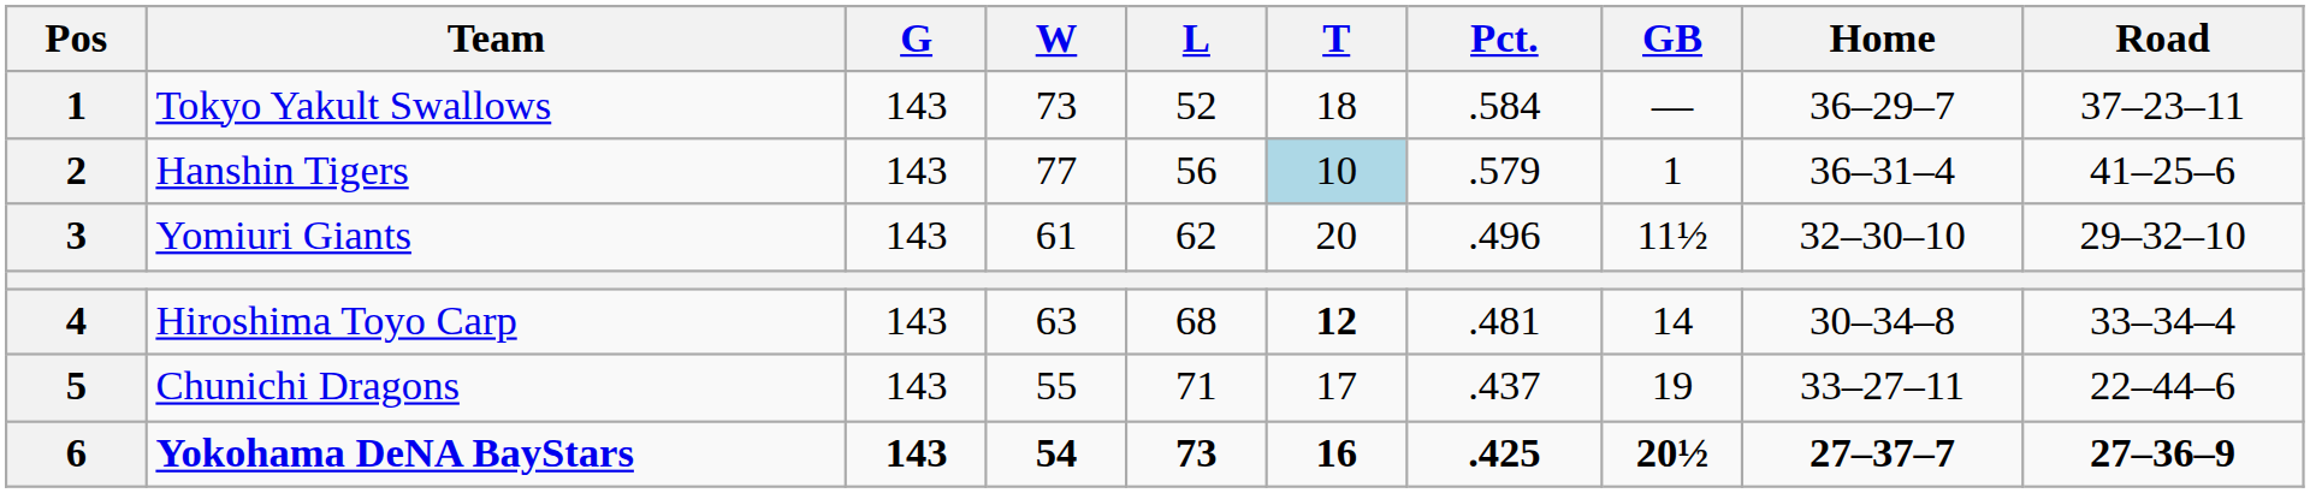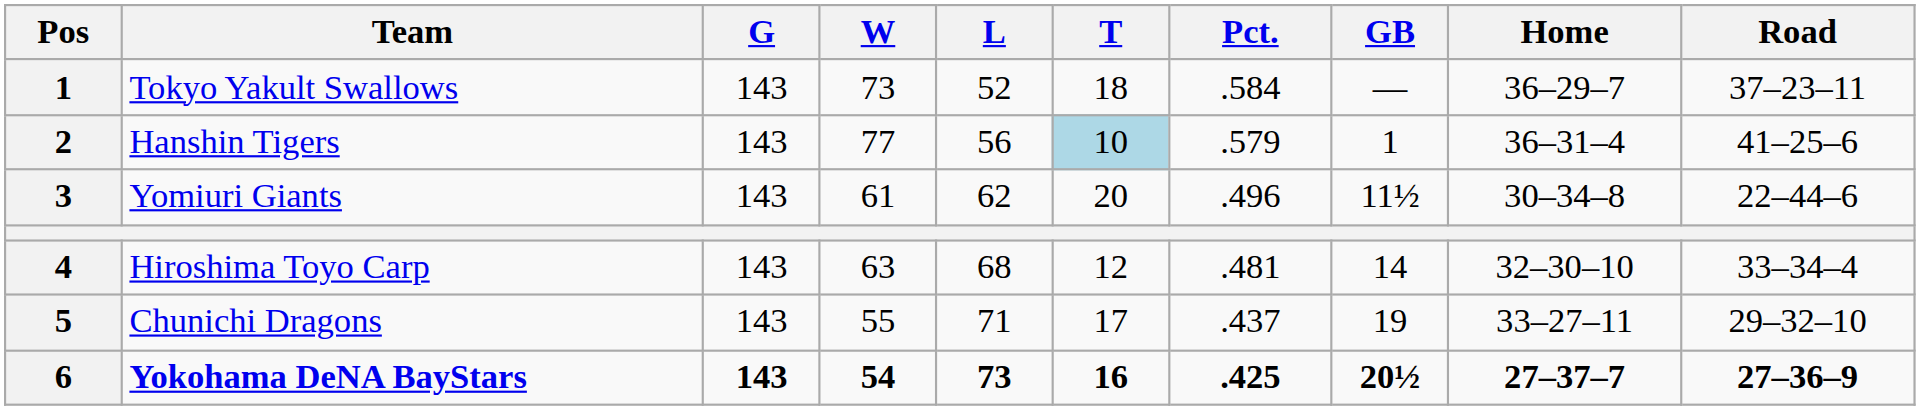 <table class="wikitable plainrowheaders" width="70%" style="text-align:center;">
 <tr>
 <th width="5%" scope="col">Pos</th>
 <th width="25%" scope="col">Team</th>
 <th width="5%" scope="col"><a href='#'>G</a></th>
 <th width="5%" scope="col"><a href='#'>W</a></th>
 <th width="5%" scope="col"><a href='#'>L</a></th>
 <th width="5%" scope="col"><a href='#'>T</a></th>
 <th width="7%" scope="col"><a href='#'>Pct.</a></th>
 <th width="5%" scope="col"><a href='#'>GB</a></th>
 <th width="10%" scope="col">Home</th>
 <th width="10%" scope="col">Road</th>
 </tr>
 <tr>
 <th>1</th>
 <td style="text-align:left;"><a href='#'>Tokyo Yakult Swallows</a></td>
 <td>143</td>
 <td>73</td>
 <td>52</td>
 <td>18</td>
 <td>.584</td>
 <td>—</td>
 <td>36–29–7</td>
 <td>37–23–11</td>
 </tr>
 <tr>
 <th>2</th>
 <td style="text-align:left;"><a href='#'>Hanshin Tigers</a></td>
 <td>143</td>
 <td>77</td>
 <td>56</td>
 <td style="background: lightblue;">10</td>
 <td>.579</td>
 <td>1</td>
 <td>36–31–4</td>
 <td>41–25–6</td>
 </tr>
 <tr>
 <th>3</th>
 <td style="text-align:left;"><a href='#'>Yomiuri Giants</a></td>
 <td>143</td>
 <td>61</td>
 <td>62</td>
 <td>20</td>
 <td>.496</td>
 <td>11½</td>
-<td>32–30–10</td>
-<td>29–32–10</td>
+<td>30–34–8</td>
+<td>22–44–6</td>
 </tr>
 <tr>
 <th colspan="10"></th>
 </tr>
 <tr>
 <th>4</th>
 <td style="text-align:left;"><a href='#'>Hiroshima Toyo Carp</a></td>
 <td>143</td>
 <td>63</td>
 <td>68</td>
-<td><strong>12</strong></td>
+<td>12</td>
 <td>.481</td>
 <td>14</td>
-<td>30–34–8</td>
+<td>32–30–10</td>
 <td>33–34–4</td>
 </tr>
 <tr>
 <th>5</th>
 <td style="text-align:left;"><a href='#'>Chunichi Dragons</a></td>
 <td>143</td>
 <td>55</td>
 <td>71</td>
 <td>17</td>
 <td>.437</td>
 <td>19</td>
 <td>33–27–11</td>
-<td>22–44–6</td>
+<td>29–32–10</td>
 </tr>
 <tr>
 <th><strong>6</strong></th>
 <td style="text-align:left;"><strong><a href='#'>Yokohama DeNA BayStars</a></strong></td>
 <td><strong>143</strong></td>
 <td><strong>54</strong></td>
 <td><strong>73</strong></td>
 <td><strong>16</strong></td>
 <td><strong>.425</strong></td>
 <td><strong>20½</strong></td>
 <td><strong>27–37–7</strong></td>
 <td><strong>27–36–9</strong></td>
 </tr>
 </table>
